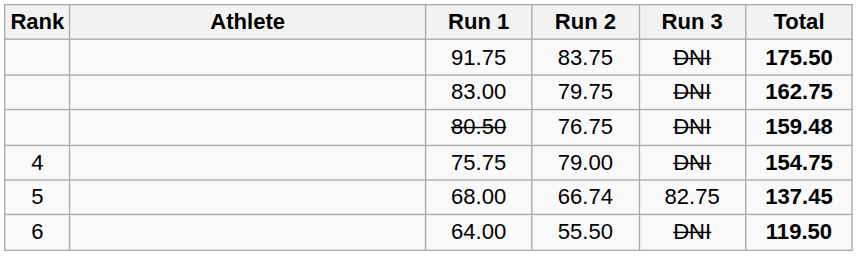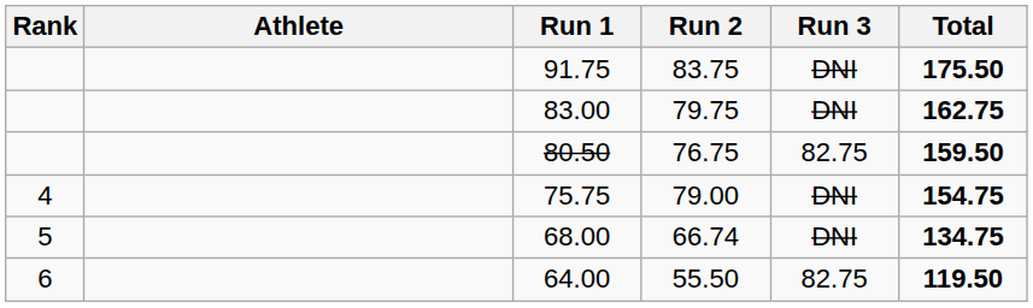 <table class=wikitable style="text-align:center">
 <tr>
 <th width=40>Rank</th>
 <th width=250>Athlete</th>
 <th width=70>Run 1</th>
 <th width=70>Run 2</th>
 <th width=70>Run 3</th>
 <th width=70>Total</th>
 </tr>
 <tr>
 <td></td>
 <td align=left></td>
 <td>91.75</td>
 <td>83.75</td>
 <td><s>DNI</s></td>
 <td><strong>175.50</strong></td>
 </tr>
 <tr>
 <td></td>
 <td align=left></td>
 <td>83.00</td>
 <td>79.75</td>
 <td><s>DNI</s></td>
 <td><strong>162.75</strong></td>
 </tr>
 <tr>
 <td></td>
 <td align=left></td>
 <td><s>80.50</s></td>
 <td>76.75</td>
-<td><s>DNI</s></td>
-<td><strong>159.48</strong></td>
+<td>82.75</td>
+<td><strong>159.50</strong></td>
 </tr>
 <tr>
 <td>4</td>
 <td align=left></td>
 <td>75.75</td>
 <td>79.00</td>
 <td><s>DNI</s></td>
 <td><strong>154.75</strong></td>
 </tr>
 <tr>
 <td>5</td>
 <td align=left></td>
 <td>68.00</td>
 <td>66.74</td>
-<td>82.75</td>
-<td><strong>137.45</strong></td>
+<td><s>DNI</s></td>
+<td><strong>134.75</strong></td>
 </tr>
 <tr>
 <td>6</td>
 <td align=left></td>
 <td>64.00</td>
 <td>55.50</td>
-<td><s>DNI</s></td>
+<td>82.75</td>
 <td><strong>119.50</strong></td>
 </tr>
 </table>
